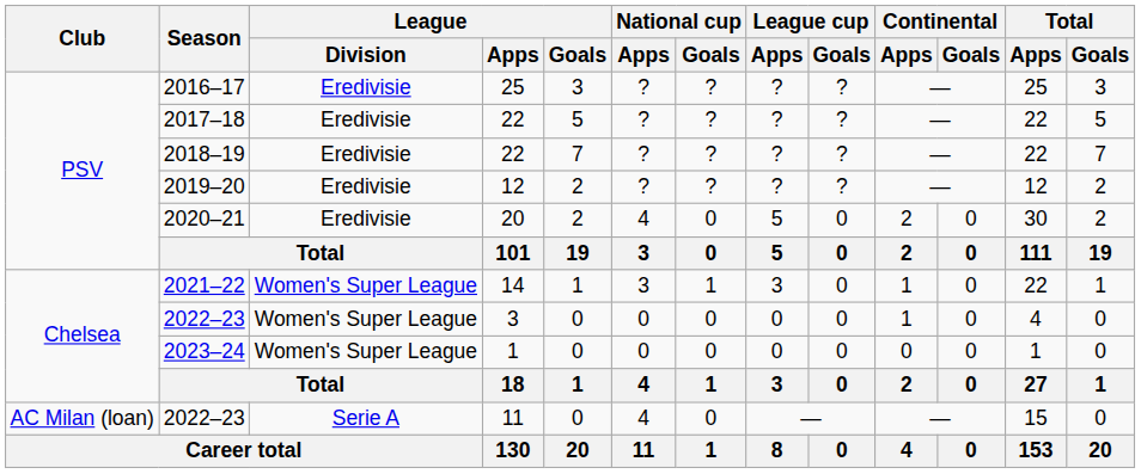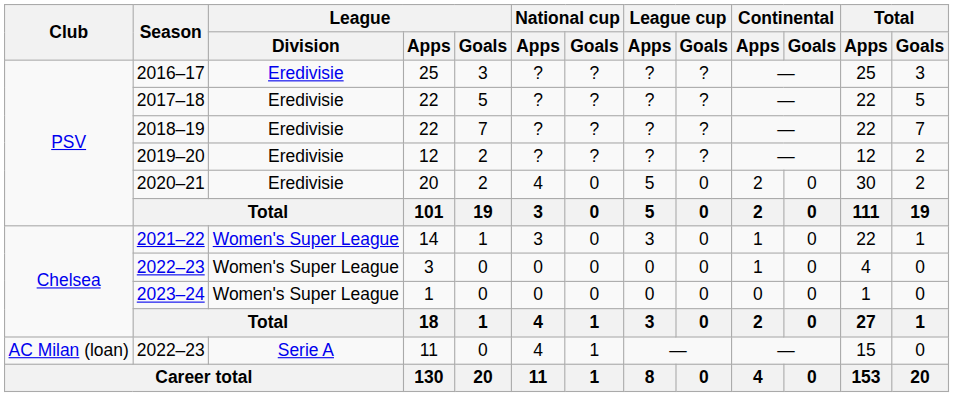 <table class="wikitable" style="text-align:center">
 <tr>
 <th rowspan="2">Club</th>
 <th rowspan="2">Season</th>
 <th colspan="3">League</th>
 <th colspan="2">National cup</th>
 <th colspan="2">League cup</th>
 <th colspan="2">Continental</th>
 <th colspan="2">Total</th>
 </tr>
 <tr>
 <th>Division</th>
 <th>Apps</th>
 <th>Goals</th>
 <th>Apps</th>
 <th>Goals</th>
 <th>Apps</th>
 <th>Goals</th>
 <th>Apps</th>
 <th>Goals</th>
 <th>Apps</th>
 <th>Goals</th>
 </tr>
 <tr>
 <td rowspan="6"><a href='#'>PSV</a></td>
 <td>2016–17</td>
 <td><a href='#'>Eredivisie</a></td>
 <td>25</td>
 <td>3</td>
 <td>?</td>
 <td>?</td>
 <td>?</td>
 <td>?</td>
 <td colspan="2">—</td>
 <td>25</td>
 <td>3</td>
 </tr>
 <tr>
 <td>2017–18</td>
 <td>Eredivisie</td>
 <td>22</td>
 <td>5</td>
 <td>?</td>
 <td>?</td>
 <td>?</td>
 <td>?</td>
 <td colspan="2">—</td>
 <td>22</td>
 <td>5</td>
 </tr>
 <tr>
 <td>2018–19</td>
 <td>Eredivisie</td>
 <td>22</td>
 <td>7</td>
 <td>?</td>
 <td>?</td>
 <td>?</td>
 <td>?</td>
 <td colspan="2">—</td>
 <td>22</td>
 <td>7</td>
 </tr>
 <tr>
 <td>2019–20</td>
 <td>Eredivisie</td>
 <td>12</td>
 <td>2</td>
 <td>?</td>
 <td>?</td>
 <td>?</td>
 <td>?</td>
 <td colspan="2">—</td>
 <td>12</td>
 <td>2</td>
 </tr>
 <tr>
 <td>2020–21</td>
 <td>Eredivisie</td>
 <td>20</td>
 <td>2</td>
 <td>4</td>
 <td>0</td>
 <td>5</td>
 <td>0</td>
 <td>2</td>
 <td>0</td>
 <td>30</td>
 <td>2</td>
 </tr>
 <tr>
 <th colspan="2">Total</th>
 <th>101</th>
 <th>19</th>
 <th>3</th>
 <th>0</th>
 <th>5</th>
 <th>0</th>
 <th>2</th>
 <th>0</th>
 <th>111</th>
 <th>19</th>
 </tr>
 <tr>
 <td rowspan="4"><a href='#'>Chelsea</a></td>
 <td><a href='#'>2021–22</a></td>
 <td><a href='#'>Women's Super League</a></td>
 <td>14</td>
 <td>1</td>
 <td>3</td>
-<td>1</td>
+<td>0</td>
 <td>3</td>
 <td>0</td>
 <td>1</td>
 <td>0</td>
 <td>22</td>
 <td>1</td>
 </tr>
 <tr>
 <td><a href='#'>2022–23</a></td>
 <td>Women's Super League</td>
 <td>3</td>
 <td>0</td>
 <td>0</td>
 <td>0</td>
 <td>0</td>
 <td>0</td>
 <td>1</td>
 <td>0</td>
 <td>4</td>
 <td>0</td>
 </tr>
 <tr>
 <td><a href='#'>2023–24</a></td>
 <td>Women's Super League</td>
 <td>1</td>
 <td>0</td>
 <td>0</td>
 <td>0</td>
 <td>0</td>
 <td>0</td>
 <td>0</td>
 <td>0</td>
 <td>1</td>
 <td>0</td>
 </tr>
 <tr>
 <th colspan="2">Total</th>
 <th>18</th>
 <th>1</th>
 <th>4</th>
 <th>1</th>
 <th>3</th>
 <th>0</th>
 <th>2</th>
 <th>0</th>
 <th>27</th>
 <th>1</th>
 </tr>
 <tr>
 <td><a href='#'>AC Milan</a> (loan)</td>
 <td>2022–23</td>
 <td><a href='#'>Serie A</a></td>
 <td>11</td>
 <td>0</td>
 <td>4</td>
-<td>0</td>
+<td>1</td>
 <td colspan="2">—</td>
 <td colspan="2">—</td>
 <td>15</td>
 <td>0</td>
 </tr>
 <tr>
 <th colspan="3">Career total</th>
 <th>130</th>
 <th>20</th>
 <th>11</th>
 <th>1</th>
 <th>8</th>
 <th>0</th>
 <th>4</th>
 <th>0</th>
 <th>153</th>
 <th>20</th>
 </tr>
 </table>
